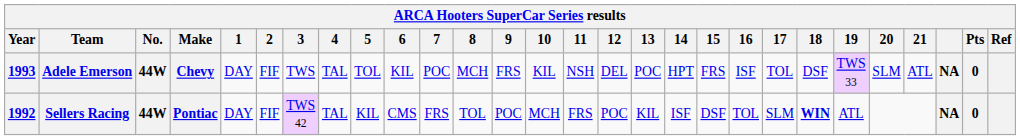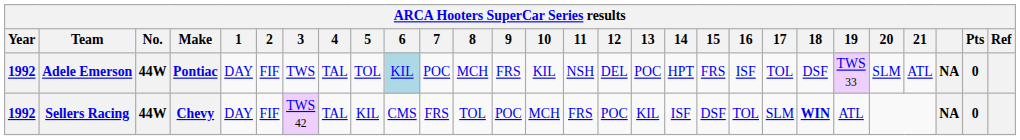 <table class="wikitable" style="text-align:center; font-size:75%">
 <tr>
 <th colspan=28><a href='#'>ARCA Hooters SuperCar Series</a> results</th>
 </tr>
 <tr>
 <th>Year</th>
 <th>Team</th>
 <th>No.</th>
 <th>Make</th>
 <th>1</th>
 <th>2</th>
 <th>3</th>
 <th>4</th>
 <th>5</th>
 <th>6</th>
 <th>7</th>
 <th>8</th>
 <th>9</th>
 <th>10</th>
 <th>11</th>
 <th>12</th>
 <th>13</th>
 <th>14</th>
 <th>15</th>
 <th>16</th>
 <th>17</th>
 <th>18</th>
 <th>19</th>
 <th>20</th>
 <th>21</th>
 <th></th>
 <th>Pts</th>
 <th>Ref</th>
 </tr>
 <tr>
-<th><a href='#'>1993</a></th>
+<th><a href='#'>1992</a></th>
 <th><a href='#'>Adele Emerson</a></th>
 <th>44W</th>
-<th><a href='#'>Chevy</a></th>
+<th><a href='#'>Pontiac</a></th>
 <td><a href='#'>DAY</a></td>
 <td><a href='#'>FIF</a></td>
 <td><a href='#'>TWS</a></td>
 <td><a href='#'>TAL</a></td>
 <td><a href='#'>TOL</a></td>
-<td><a href='#'>KIL</a></td>
+<td style="background: lightblue;"><a href='#'>KIL</a></td>
 <td><a href='#'>POC</a></td>
 <td><a href='#'>MCH</a></td>
 <td><a href='#'>FRS</a></td>
 <td><a href='#'>KIL</a></td>
 <td><a href='#'>NSH</a></td>
 <td><a href='#'>DEL</a></td>
 <td><a href='#'>POC</a></td>
 <td><a href='#'>HPT</a></td>
 <td><a href='#'>FRS</a></td>
 <td><a href='#'>ISF</a></td>
 <td><a href='#'>TOL</a></td>
 <td><a href='#'>DSF</a></td>
 <td style="background:#EFCFFF;"><a href='#'>TWS</a><br><small>33</small></td>
 <td><a href='#'>SLM</a></td>
 <td><a href='#'>ATL</a></td>
 <th>NA</th>
 <th>0</th>
 <th></th>
 </tr>
 <tr>
 <th><a href='#'>1992</a></th>
 <th><a href='#'>Sellers Racing</a></th>
 <th>44W</th>
-<th><a href='#'>Pontiac</a></th>
+<th><a href='#'>Chevy</a></th>
 <td><a href='#'>DAY</a></td>
 <td><a href='#'>FIF</a></td>
 <td style="background:#EFCFFF;"><a href='#'>TWS</a><br><small>42</small></td>
 <td><a href='#'>TAL</a></td>
 <td><a href='#'>KIL</a></td>
 <td><a href='#'>CMS</a></td>
 <td><a href='#'>FRS</a></td>
 <td><a href='#'>TOL</a></td>
 <td><a href='#'>POC</a></td>
 <td><a href='#'>MCH</a></td>
 <td><a href='#'>FRS</a></td>
 <td><a href='#'>POC</a></td>
 <td><a href='#'>KIL</a></td>
 <td><a href='#'>ISF</a></td>
 <td><a href='#'>DSF</a></td>
 <td><a href='#'>TOL</a></td>
 <td><a href='#'>SLM</a></td>
 <td><strong><a href='#'>WIN</a></strong></td>
 <td><a href='#'>ATL</a></td>
 <td colspan=2></td>
 <th>NA</th>
 <th>0</th>
 <th></th>
 </tr>
 </table>
